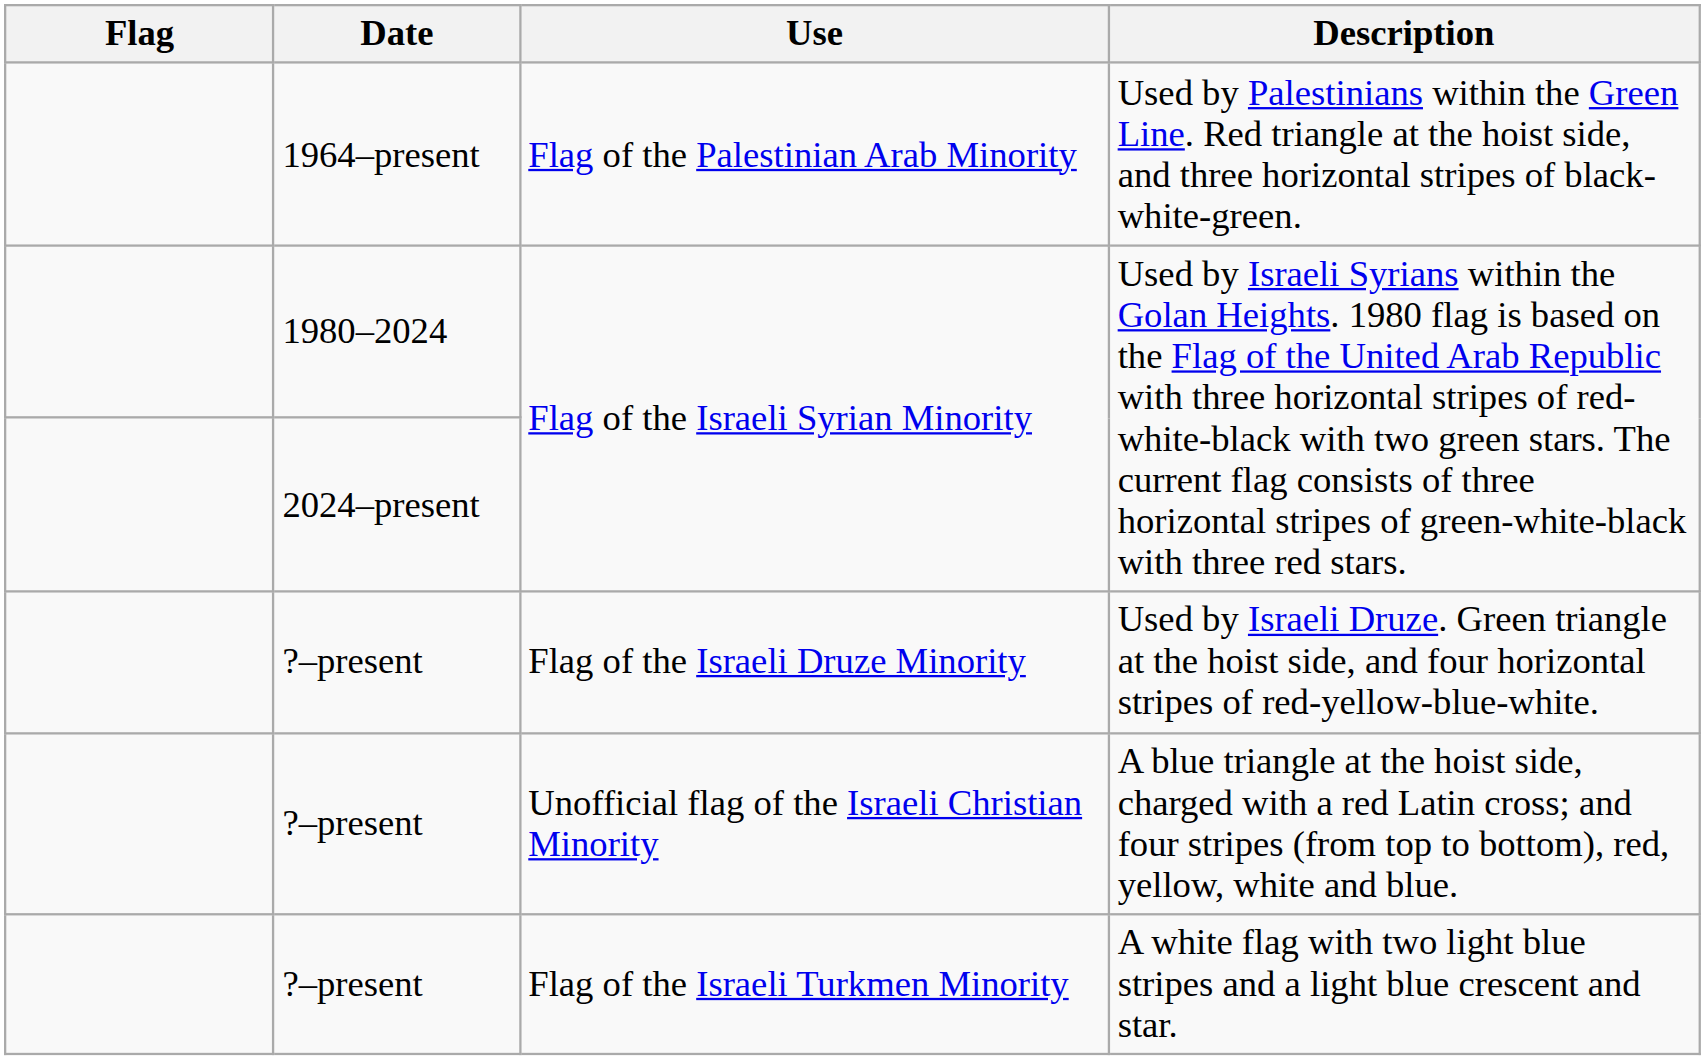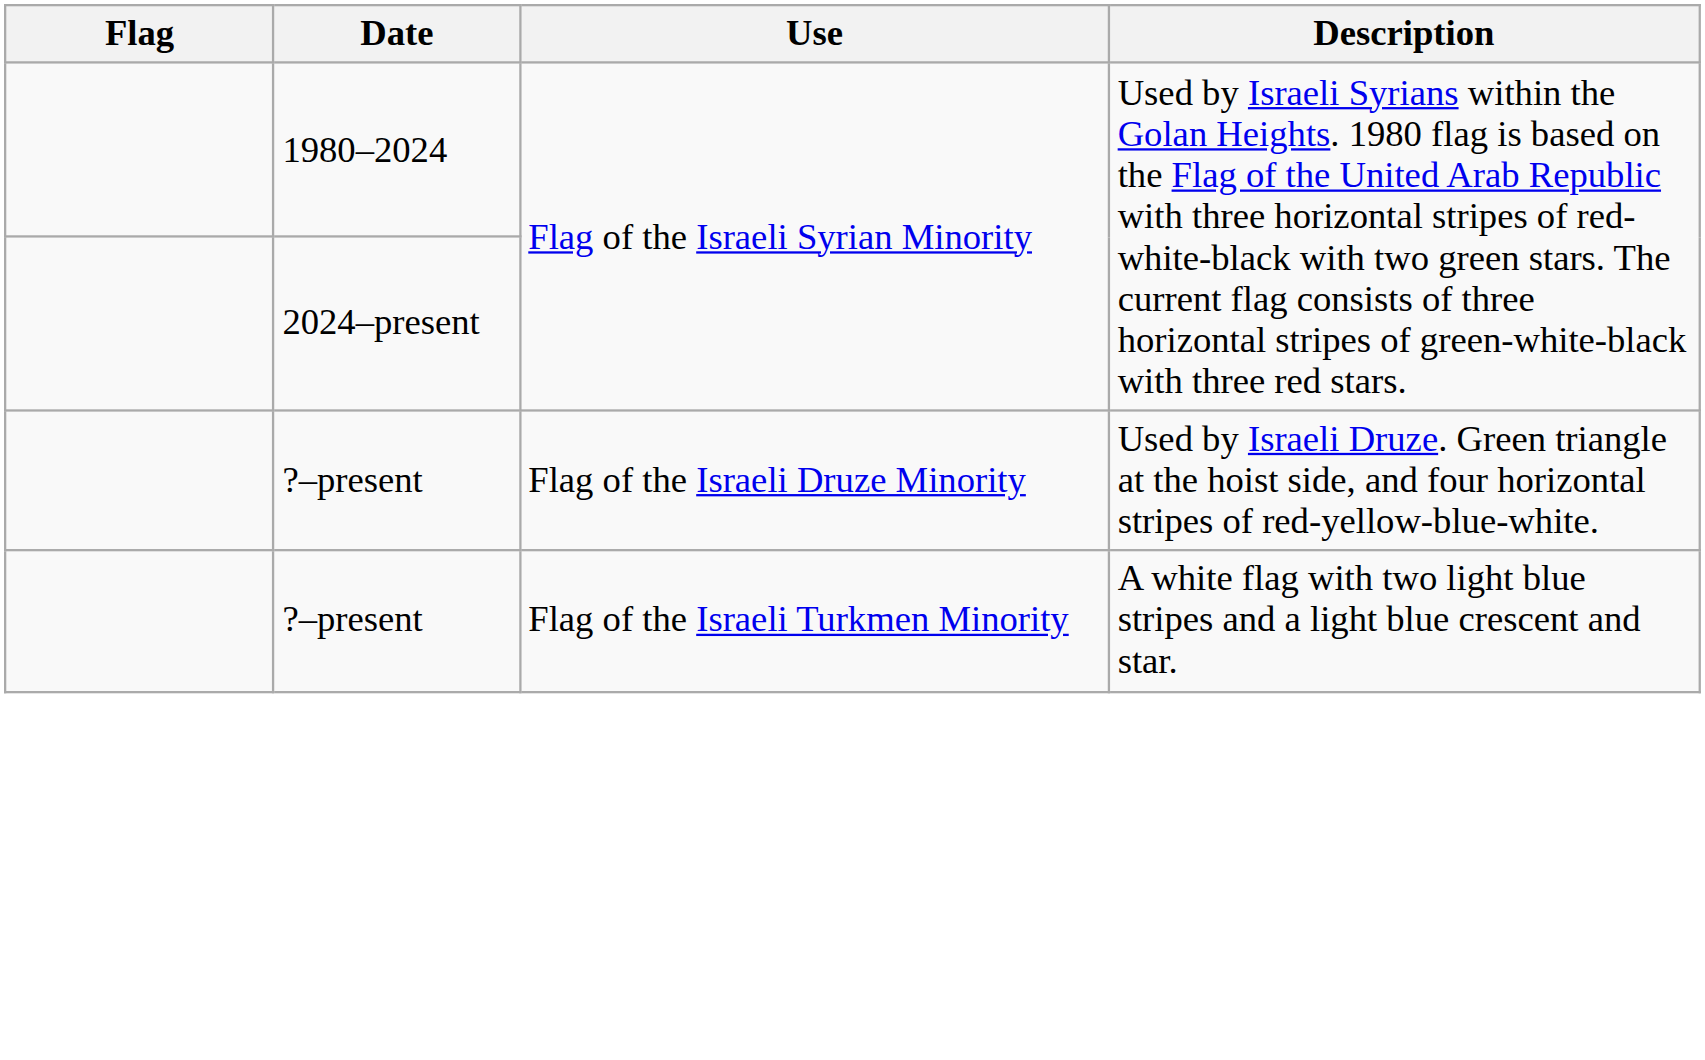 <table class="wikitable" style="background:#f9f9f9">
 <tr>
 <th style="width:110px">Flag</th>
 <th style="width:100px">Date</th>
 <th style="width:250px">Use</th>
 <th style="width:250px">Description</th>
-</tr>
-<tr>
-<td></td>
-<td>1964–present</td>
-<td><a href='#'>Flag</a> of the <a href='#'> Palestinian Arab Minority</a></td>
-<td>Used by <a href='#'>Palestinians</a> within the <a href='#'>Green Line</a>. Red triangle at the hoist side, and three horizontal stripes of black-white-green.</td>
 </tr>
 <tr>
 <td></td>
 <td>1980–2024</td>
 <td rowspan="2"><a href='#'>Flag</a> of the <a href='#'>Israeli Syrian Minority</a></td>
 <td rowspan="2">Used by <a href='#'>Israeli Syrians</a> within the <a href='#'>Golan Heights</a>. 1980 flag is based on the <a href='#'>Flag of the United Arab Republic</a> with three horizontal stripes of red-white-black with two green stars. The current flag consists of three horizontal stripes of green-white-black with three red stars.</td>
 </tr>
 <tr>
 <td></td>
 <td>2024–present</td>
 </tr>
 <tr>
 <td></td>
 <td>?–present</td>
 <td>Flag of the <a href='#'>Israeli Druze Minority</a></td>
 <td>Used by <a href='#'>Israeli Druze</a>. Green triangle at the hoist side, and four horizontal stripes of red-yellow-blue-white.</td>
 </tr>
 <tr>
 <td></td>
 <td>?–present</td>
-<td>Unofficial flag of the <a href='#'>Israeli Christian Minority</a></td>
-<td>A blue triangle at the hoist side, charged with a red Latin cross; and four stripes (from top to bottom), red, yellow, white and blue.</td>
-</tr>
-<tr>
-<td></td>
-<td>?–present</td>
 <td>Flag of the <a href='#'>Israeli Turkmen Minority</a></td>
 <td>A white flag with two light blue stripes and a light blue crescent and star.</td>
 </tr>
 </table>
